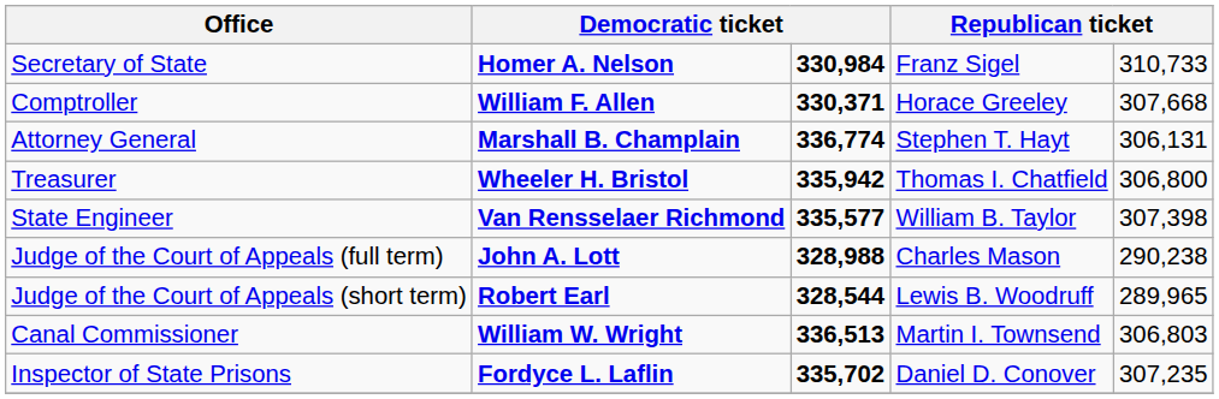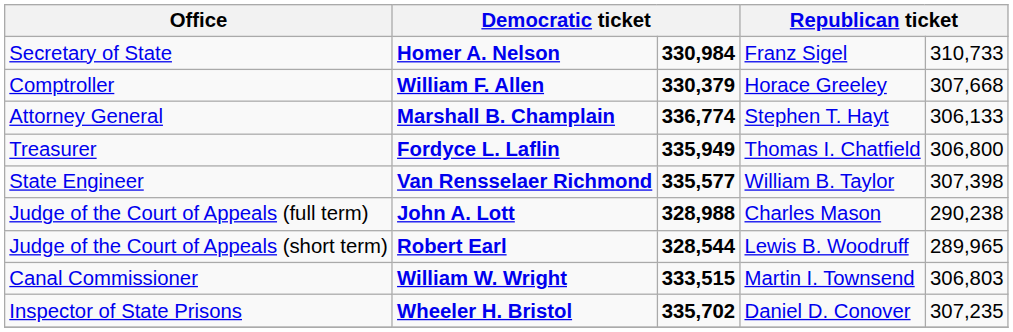 <table class=wikitable>
 <tr bgcolor=lightgrey>
 <th>Office</th>
 <th colspan="2" ><a href='#'>Democratic</a> ticket</th>
 <th colspan="2" ><a href='#'>Republican</a> ticket</th>
 </tr>
 <tr>
 <td><a href='#'>Secretary of State</a></td>
 <td><strong><a href='#'>Homer A. Nelson</a></strong></td>
 <td align="right"><strong>330,984</strong></td>
 <td><a href='#'>Franz Sigel</a></td>
 <td align="right">310,733</td>
 </tr>
 <tr>
 <td><a href='#'>Comptroller</a></td>
 <td><strong><a href='#'>William F. Allen</a></strong></td>
-<td align="right"><strong>330,371</strong></td>
+<td align="right"><strong>330,379</strong></td>
 <td><a href='#'>Horace Greeley</a></td>
 <td align="right">307,668</td>
 </tr>
 <tr>
 <td><a href='#'>Attorney General</a></td>
 <td><strong><a href='#'>Marshall B. Champlain</a></strong></td>
 <td align="right"><strong>336,774</strong></td>
 <td><a href='#'>Stephen T. Hayt</a></td>
-<td align="right">306,131</td>
+<td align="right">306,133</td>
 </tr>
 <tr>
 <td><a href='#'>Treasurer</a></td>
-<td><strong><a href='#'>Wheeler H. Bristol</a></strong></td>
-<td align="right"><strong>335,942</strong></td>
+<td><strong><a href='#'>Fordyce L. Laflin</a></strong></td>
+<td align="right"><strong>335,949</strong></td>
 <td><a href='#'>Thomas I. Chatfield</a></td>
 <td align="right">306,800</td>
 </tr>
 <tr>
 <td><a href='#'>State Engineer</a></td>
 <td><strong><a href='#'>Van Rensselaer Richmond</a></strong></td>
 <td align="right"><strong>335,577</strong></td>
 <td><a href='#'>William B. Taylor</a></td>
 <td align="right">307,398</td>
 </tr>
 <tr>
 <td><a href='#'>Judge of the Court of Appeals</a> (full term)</td>
 <td><strong><a href='#'>John A. Lott</a></strong></td>
 <td align="right"><strong>328,988</strong></td>
 <td><a href='#'>Charles Mason</a></td>
 <td align="right">290,238</td>
 </tr>
 <tr>
 <td><a href='#'>Judge of the Court of Appeals</a> (short term)</td>
 <td><strong><a href='#'>Robert Earl</a></strong></td>
 <td align="right"><strong>328,544</strong></td>
 <td><a href='#'>Lewis B. Woodruff</a></td>
 <td align="right">289,965</td>
 </tr>
 <tr>
 <td><a href='#'>Canal Commissioner</a></td>
 <td><strong><a href='#'>William W. Wright</a></strong></td>
-<td align="right"><strong>336,513</strong></td>
+<td align="right"><strong>333,515</strong></td>
 <td><a href='#'>Martin I. Townsend</a></td>
 <td align="right">306,803</td>
 </tr>
 <tr>
 <td><a href='#'>Inspector of State Prisons</a></td>
-<td><strong><a href='#'>Fordyce L. Laflin</a></strong></td>
+<td><strong><a href='#'>Wheeler H. Bristol</a></strong></td>
 <td align="right"><strong>335,702</strong></td>
 <td><a href='#'>Daniel D. Conover</a></td>
 <td align="right">307,235</td>
 </tr>
 <tr>
 </tr>
 </table>
